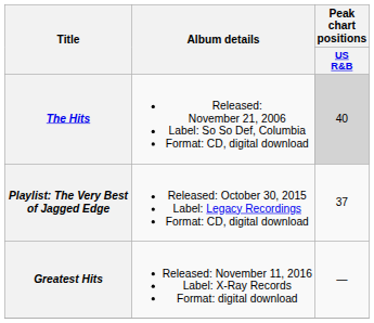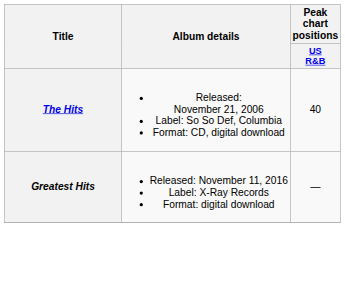 <table class="wikitable plainrowheaders" style="text-align:center;">
 <tr>
 <th scope="col" rowspan="2" style="width:11em;">Title</th>
 <th scope="col" rowspan="2" style="width:16em;">Album details</th>
 <th scope="col" colspan="1">Peak chart positions</th>
 </tr>
 <tr>
 <th style="width:3em;font-size:90%;"><a href='#'>US<br>R&B</a><br></th>
 </tr>
 <tr>
 <th scope="row"><em><a href='#'>The Hits</a></em></th>
 <td><br><ul><li>Released: November 21, 2006</li><li>Label: So So Def, Columbia</li><li>Format: CD, digital download</li></ul></td>
-<td style="background: lightgrey;">40</td>
-</tr>
-<tr>
-<th scope="row"><em>Playlist: The Very Best of Jagged Edge</em></th>
-<td><br><ul><li>Released: October 30, 2015</li><li>Label: <a href='#'>Legacy Recordings</a></li><li>Format: CD, digital download</li></ul></td>
-<td>37</td>
+<td>40</td>
 </tr>
 <tr>
 <th scope="row"><em>Greatest Hits</em></th>
 <td><br><ul><li>Released: November 11, 2016</li><li>Label: X-Ray Records</li><li>Format: digital download</li></ul></td>
 <td>—</td>
 </tr>
 <tr>
 </tr>
 </table>
